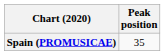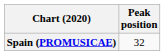 <table class="wikitable plainrowheaders" style="text-align:center">
 <tr>
 <th scope="col">Chart (2020)</th>
 <th scope="col">Peak<br>position</th>
 </tr>
 <tr>
 <th scope="row">Spain (<a href='#'>PROMUSICAE</a>)</th>
-<td>35</td>
+<td>32</td>
 </tr>
 </table>
